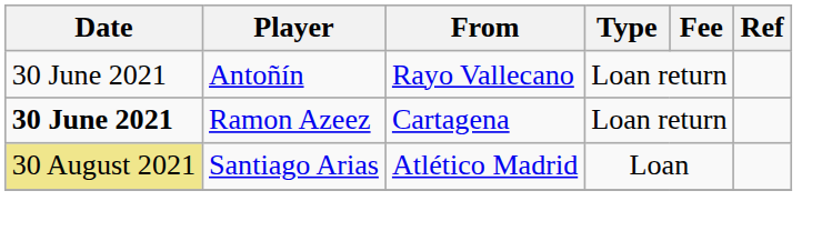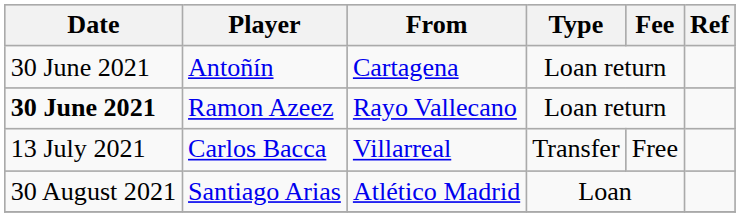 <table class="wikitable">
 <tr>
 <th>Date</th>
 <th>Player</th>
 <th>From</th>
 <th>Type</th>
 <th>Fee</th>
 <th>Ref</th>
 </tr>
 <tr>
 <td>30 June 2021</td>
 <td> <a href='#'>Antoñín</a></td>
-<td><a href='#'>Rayo Vallecano</a></td>
+<td><a href='#'>Cartagena</a></td>
 <td align=center colspan=2>Loan return</td>
 <td align=center></td>
 </tr>
 <tr>
 <td><strong>30 June 2021</strong></td>
 <td> <a href='#'>Ramon Azeez</a></td>
-<td><a href='#'>Cartagena</a></td>
+<td><a href='#'>Rayo Vallecano</a></td>
 <td align=center colspan=2>Loan return</td>
 <td align=center></td>
 </tr>
 <tr>
-<td style="background: khaki;">30 August 2021</td>
+<td>13 July 2021</td>
+<td> <a href='#'>Carlos Bacca</a></td>
+<td><a href='#'>Villarreal</a></td>
+<td align=center>Transfer</td>
+<td align=center>Free</td>
+<td align=center></td>
+</tr>
+<tr>
+<td>30 August 2021</td>
 <td> <a href='#'>Santiago Arias</a></td>
 <td><a href='#'>Atlético Madrid</a></td>
 <td align=center colspan=2>Loan</td>
 <td align=center></td>
 </tr>
 <tr>
 </tr>
 </table>
